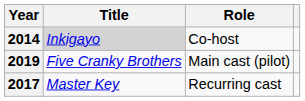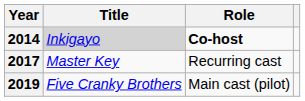 <table class="wikitable plainrowheaders">
 <tr>
 <th scope="col">Year</th>
 <th scope="col">Title</th>
 <th scope="col">Role</th>
 <th scope="col" class="unsortable"></th>
 </tr>
 <tr>
 <th scope="row">2014</th>
 <td style="background: lightgrey;"><em><a href='#'>Inkigayo</a></em></td>
-<td>Co-host</td>
+<td><strong>Co-host</strong></td>
+<td style="text-align:center"></td>
+</tr>
+<tr>
+<th scope="row">2017</th>
+<td><em><a href='#'>Master Key</a></em></td>
+<td>Recurring cast</td>
 <td style="text-align:center"></td>
 </tr>
 <tr>
 <th scope="row">2019</th>
 <td><em><a href='#'>Five Cranky Brothers</a></em></td>
 <td>Main cast (pilot)</td>
 <td style="text-align:center"></td>
 </tr>
-<tr>
-<th scope="row">2017</th>
-<td><em><a href='#'>Master Key</a></em></td>
-<td>Recurring cast</td>
-<td style="text-align:center"></td>
-</tr>
 </table>
